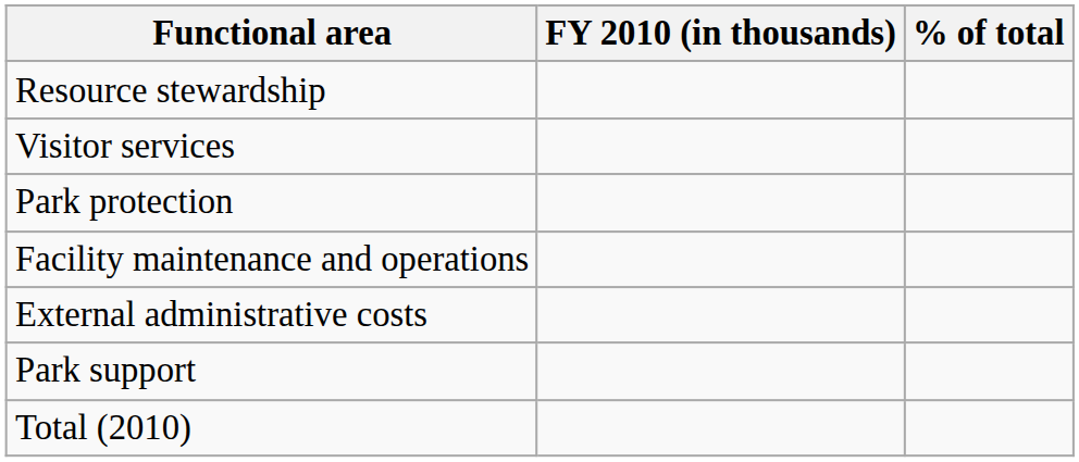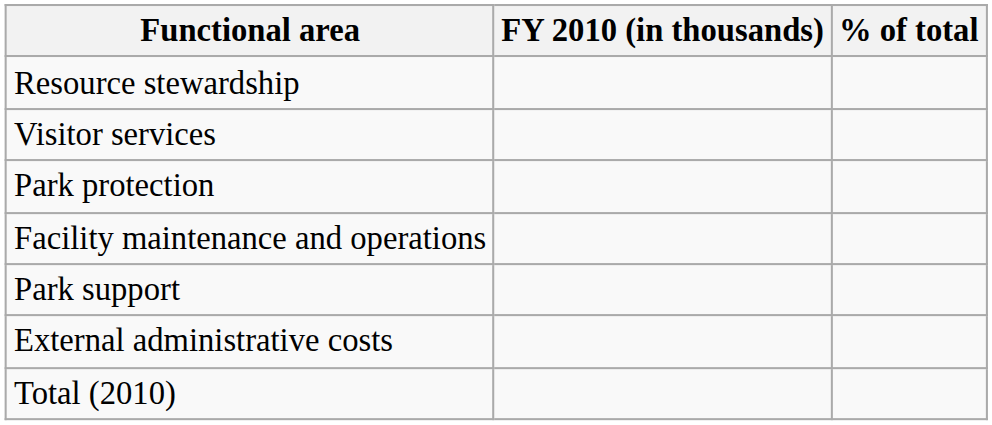 <table class="wikitable" style="margin:auto;">
 <tr>
 <th>Functional area</th>
 <th>FY 2010 (in thousands)</th>
 <th>% of total</th>
 </tr>
 <tr>
 <td>Resource stewardship</td>
 <td></td>
 <td></td>
 </tr>
 <tr>
 <td>Visitor services</td>
 <td></td>
 <td></td>
 </tr>
 <tr>
 <td>Park protection</td>
 <td></td>
 <td></td>
 </tr>
 <tr>
 <td>Facility maintenance and operations</td>
 <td></td>
 <td></td>
 </tr>
 <tr>
-<td>External administrative costs</td>
+<td>Park support</td>
 <td></td>
 <td></td>
 </tr>
 <tr>
-<td>Park support</td>
+<td>External administrative costs</td>
 <td></td>
 <td></td>
 </tr>
 <tr>
 <td>Total (2010)</td>
 <td></td>
 <td></td>
 </tr>
 </table>
